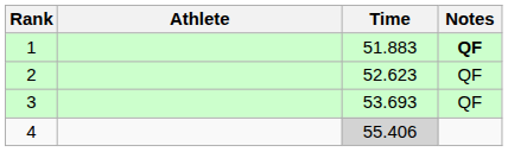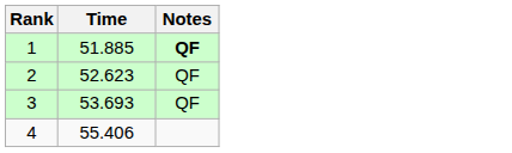 <table class=wikitable style="text-align:center">
 <tr>
 <th width=40>Rank</th>
-<th width=250>Athlete</th>
 <th width=80>Time</th>
 <th width=50>Notes</th>
 </tr>
 <tr bgcolor="ccffcc">
 <td>1</td>
-<td align=left></td>
-<td>51.883</td>
+<td>51.885</td>
 <td><strong>QF</strong></td>
 </tr>
 <tr bgcolor="ccffcc">
 <td>2</td>
-<td align=left></td>
 <td>52.623</td>
 <td>QF</td>
 </tr>
 <tr bgcolor="ccffcc">
 <td>3</td>
-<td align=left></td>
 <td>53.693</td>
 <td>QF</td>
 </tr>
 <tr>
 <td>4</td>
-<td align=left></td>
-<td style="background: lightgrey;">55.406</td>
+<td>55.406</td>
 <td></td>
 </tr>
 </table>
